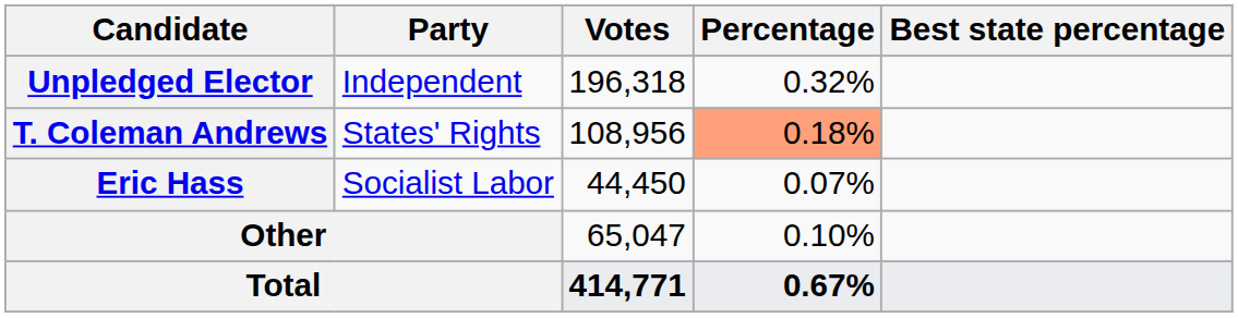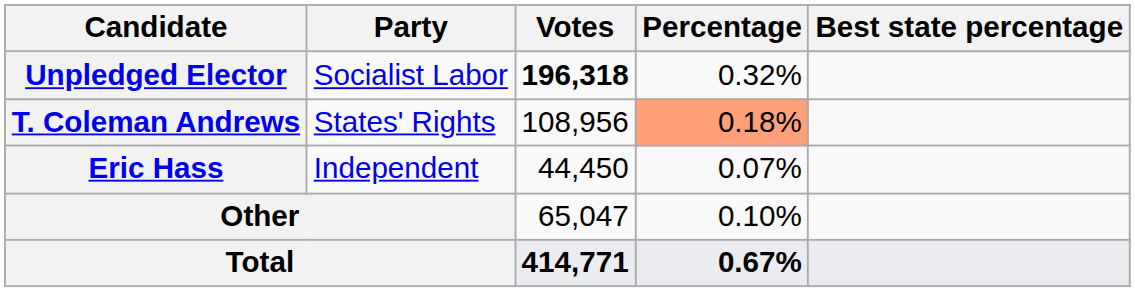 <table class="wikitable sortable" style="text-align:right;">
 <tr>
 <th scope="col">Candidate</th>
 <th scope="col">Party</th>
 <th scope="col">Votes</th>
 <th scope="col">Percentage</th>
 <th scope="col">Best state percentage</th>
 </tr>
 <tr>
 <th scope="row"><a href='#'>Unpledged Elector</a></th>
-<td style="text-align:left;"><a href='#'>Independent</a></td>
-<td>196,318</td>
+<td style="text-align:left;"><a href='#'>Socialist Labor</a></td>
+<td><strong>196,318</strong></td>
 <td>0.32%</td>
 <td></td>
 </tr>
 <tr>
 <th scope="row"><a href='#'>T. Coleman Andrews</a></th>
 <td style="text-align:left;"><a href='#'>States' Rights</a></td>
 <td>108,956</td>
 <td style="background: lightsalmon;">0.18%</td>
 <td></td>
 </tr>
 <tr>
 <th scope="row"><a href='#'>Eric Hass</a></th>
-<td style="text-align:left;"><a href='#'>Socialist Labor</a></td>
+<td style="text-align:left;"><a href='#'>Independent</a></td>
 <td>44,450</td>
 <td>0.07%</td>
 <td></td>
 </tr>
 <tr>
 <th scope="row" colspan="2">Other</th>
 <td>65,047</td>
 <td>0.10%</td>
 <td></td>
 </tr>
 <tr style="font-weight:bold; background-color:#eaecf0;">
 <th scope="row" colspan="2">Total</th>
 <td>414,771</td>
 <td>0.67%</td>
 <td></td>
 </tr>
 </table>
